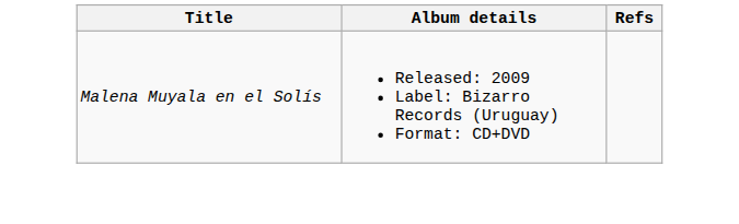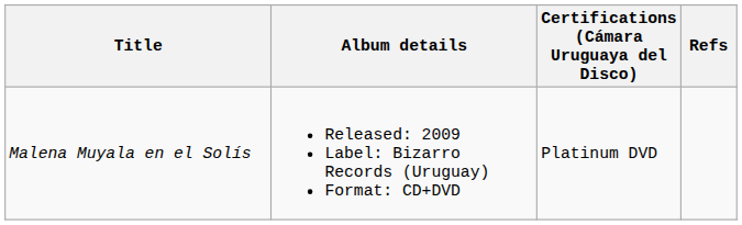 <table class="wikitable" style="margin:auto;">
 <tr>
 <th style="width:16em;">Title</th>
 <th style="width:16em;">Album details</th>
+<th style="width:3em;">Certifications (Cámara Uruguaya del Disco)</th>
 <th style="width:3em;">Refs</th>
 </tr>
 <tr>
 <td><em>Malena Muyala en el Solís</em></td>
 <td><br><ul><li>Released: 2009</li><li>Label: Bizarro Records (Uruguay)</li><li>Format: CD+DVD</li></ul></td>
+<td>Platinum DVD</td>
 <td></td>
 </tr>
 </table>
